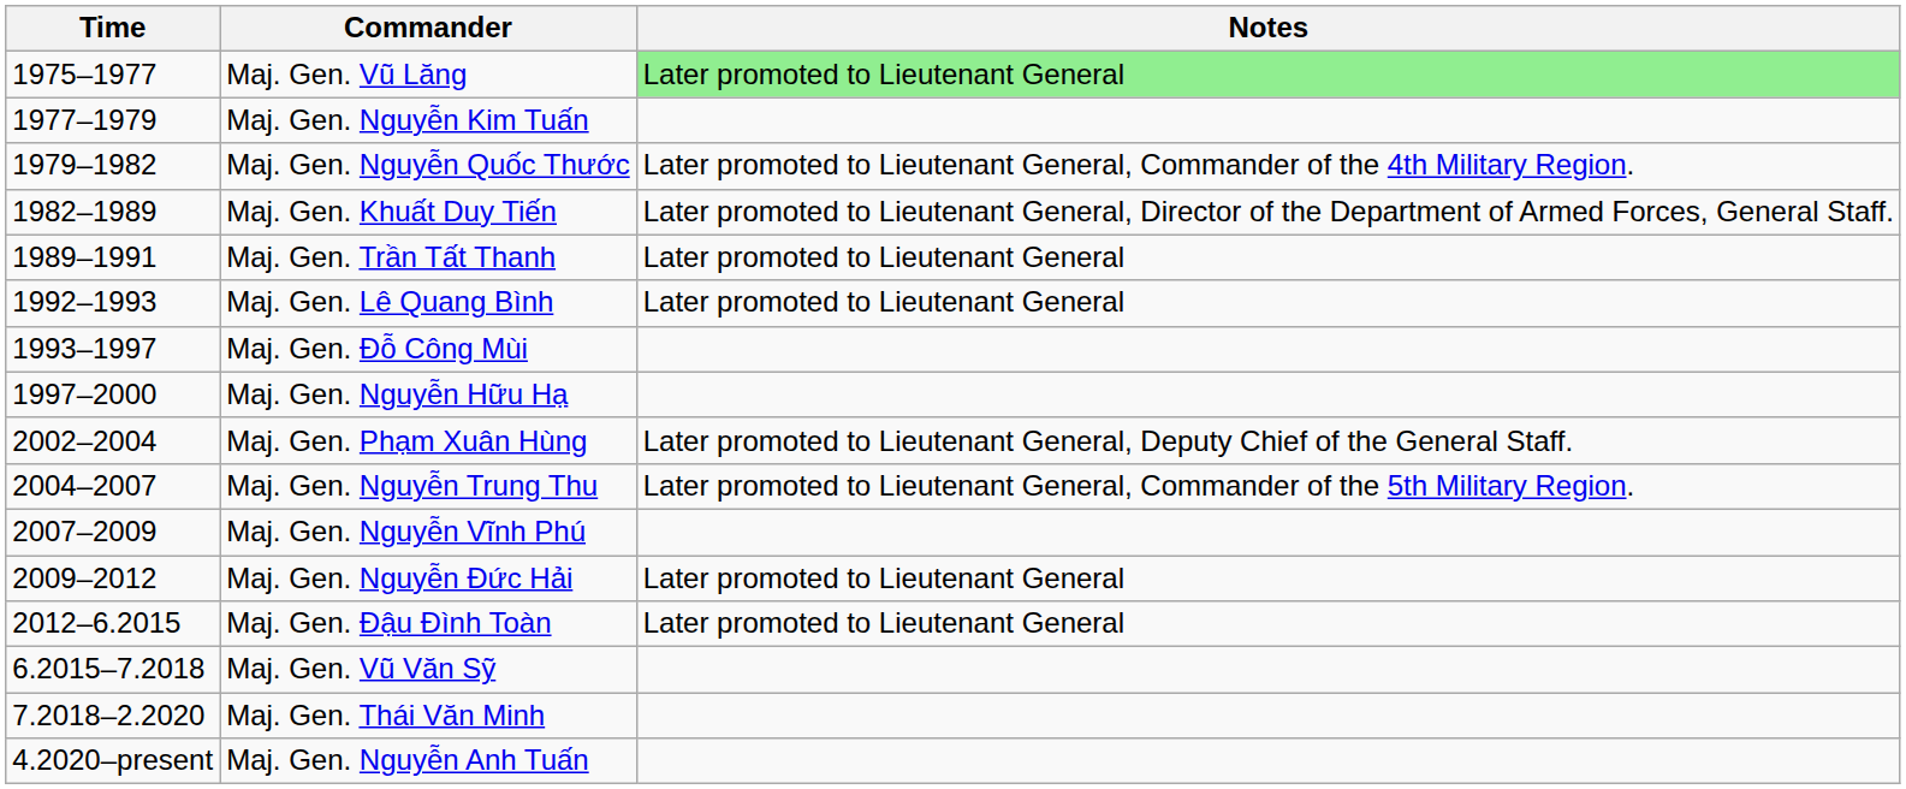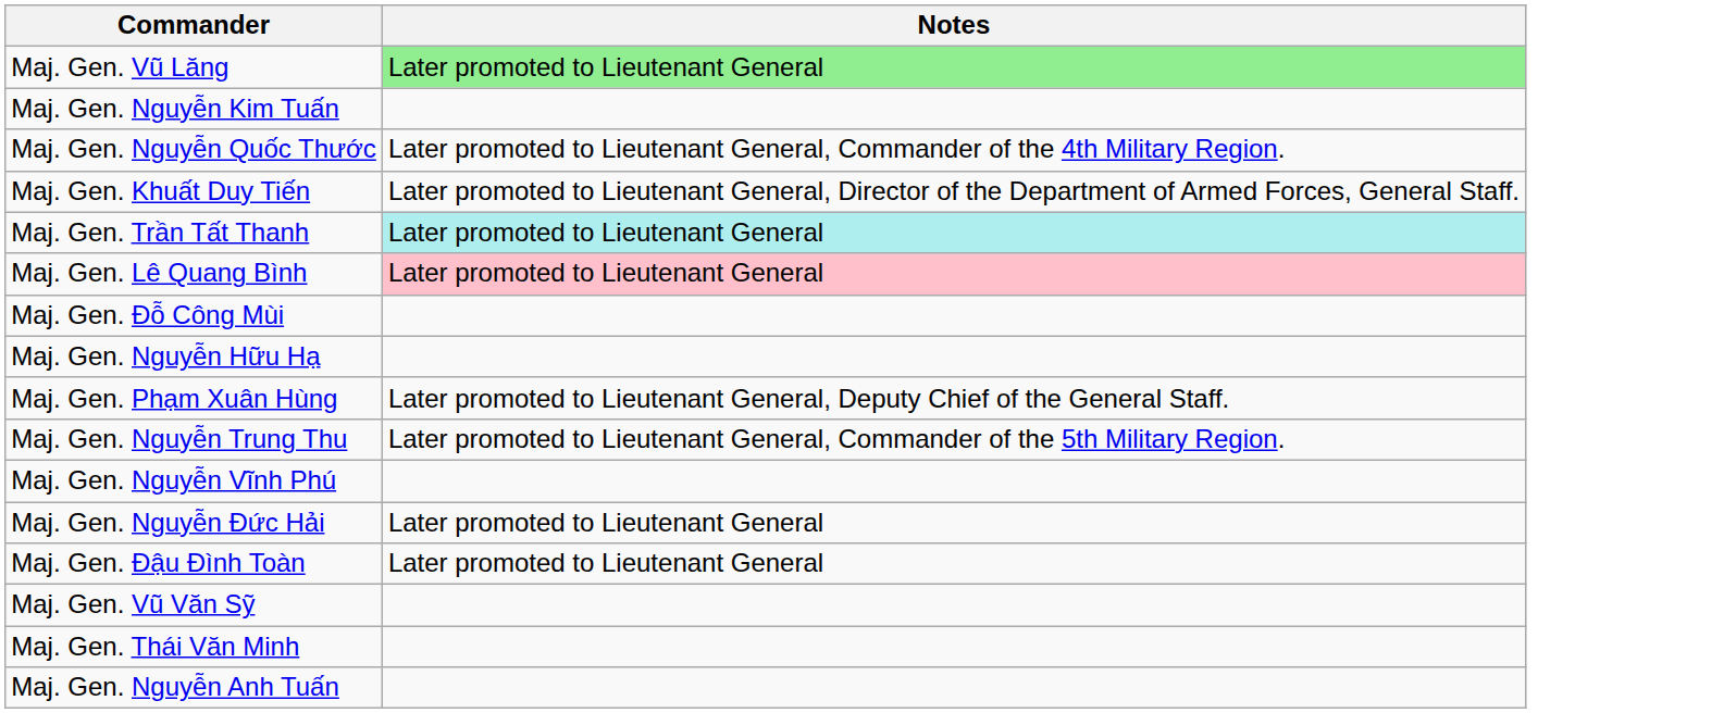 <table class="wikitable">
 <tr>
-<th>Time</th>
 <th>Commander</th>
 <th>Notes</th>
 </tr>
 <tr>
-<td>1975–1977</td>
 <td>Maj. Gen. <a href='#'>Vũ Lăng</a></td>
 <td style="background: lightgreen;">Later promoted to Lieutenant General</td>
 </tr>
 <tr>
-<td>1977–1979</td>
 <td>Maj. Gen. <a href='#'>Nguyễn Kim Tuấn</a></td>
 <td></td>
 </tr>
 <tr>
-<td>1979–1982</td>
 <td>Maj. Gen. <a href='#'>Nguyễn Quốc Thước</a></td>
 <td>Later promoted to Lieutenant General, Commander of the <a href='#'>4th Military Region</a>.</td>
 </tr>
 <tr>
-<td>1982–1989</td>
 <td>Maj. Gen. <a href='#'>Khuất Duy Tiến</a></td>
 <td>Later promoted to Lieutenant General, Director of the Department of Armed Forces, General Staff.</td>
 </tr>
 <tr>
-<td>1989–1991</td>
 <td>Maj. Gen. <a href='#'>Trần Tất Thanh</a></td>
-<td>Later promoted to Lieutenant General</td>
+<td style="background: paleturquoise;">Later promoted to Lieutenant General</td>
 </tr>
 <tr>
-<td>1992–1993</td>
 <td>Maj. Gen. <a href='#'>Lê Quang Bình</a></td>
-<td>Later promoted to Lieutenant General</td>
+<td style="background: pink;">Later promoted to Lieutenant General</td>
 </tr>
 <tr>
-<td>1993–1997</td>
 <td>Maj. Gen. <a href='#'>Đỗ Công Mùi</a></td>
 <td></td>
 </tr>
 <tr>
-<td>1997–2000</td>
 <td>Maj. Gen. <a href='#'>Nguyễn Hữu Hạ</a></td>
 <td></td>
 </tr>
 <tr>
-<td>2002–2004</td>
 <td>Maj. Gen. <a href='#'>Phạm Xuân Hùng</a></td>
 <td>Later promoted to Lieutenant General, Deputy Chief of the General Staff.</td>
 </tr>
 <tr>
-<td>2004–2007</td>
 <td>Maj. Gen. <a href='#'>Nguyễn Trung Thu</a></td>
 <td>Later promoted to Lieutenant General, Commander of the <a href='#'>5th Military Region</a>.</td>
 </tr>
 <tr>
-<td>2007–2009</td>
 <td>Maj. Gen. <a href='#'>Nguyễn Vĩnh Phú</a></td>
 <td></td>
 </tr>
 <tr>
-<td>2009–2012</td>
 <td>Maj. Gen. <a href='#'>Nguyễn Đức Hải</a></td>
 <td>Later promoted to Lieutenant General</td>
 </tr>
 <tr>
-<td>2012–6.2015</td>
 <td>Maj. Gen. <a href='#'>Đậu Đình Toàn</a></td>
 <td>Later promoted to Lieutenant General</td>
 </tr>
 <tr>
-<td>6.2015–7.2018</td>
 <td>Maj. Gen. <a href='#'>Vũ Văn Sỹ</a></td>
 <td></td>
 </tr>
 <tr>
-<td>7.2018–2.2020</td>
 <td>Maj. Gen. <a href='#'>Thái Văn Minh</a></td>
 <td></td>
 </tr>
 <tr>
-<td>4.2020–present</td>
 <td>Maj. Gen. <a href='#'>Nguyễn Anh Tuấn</a></td>
 <td></td>
 </tr>
 </table>
